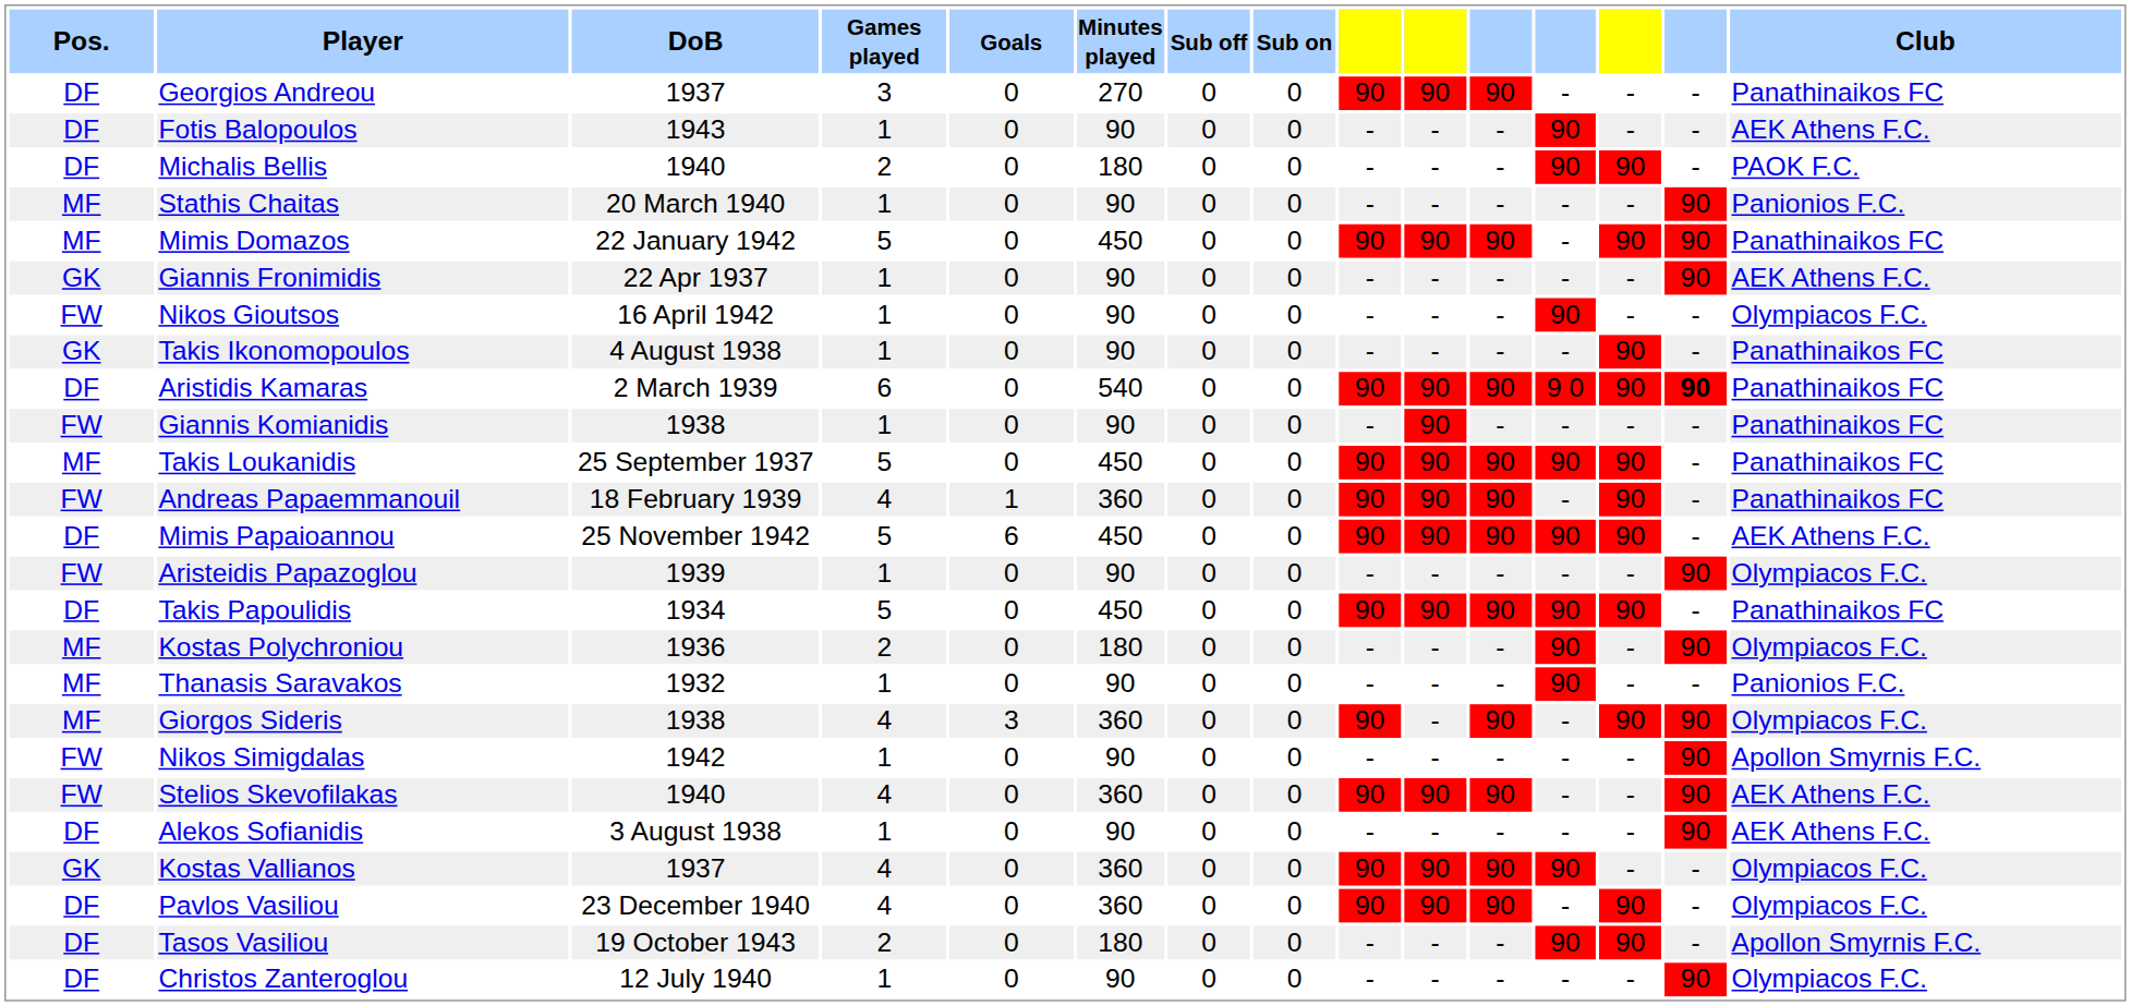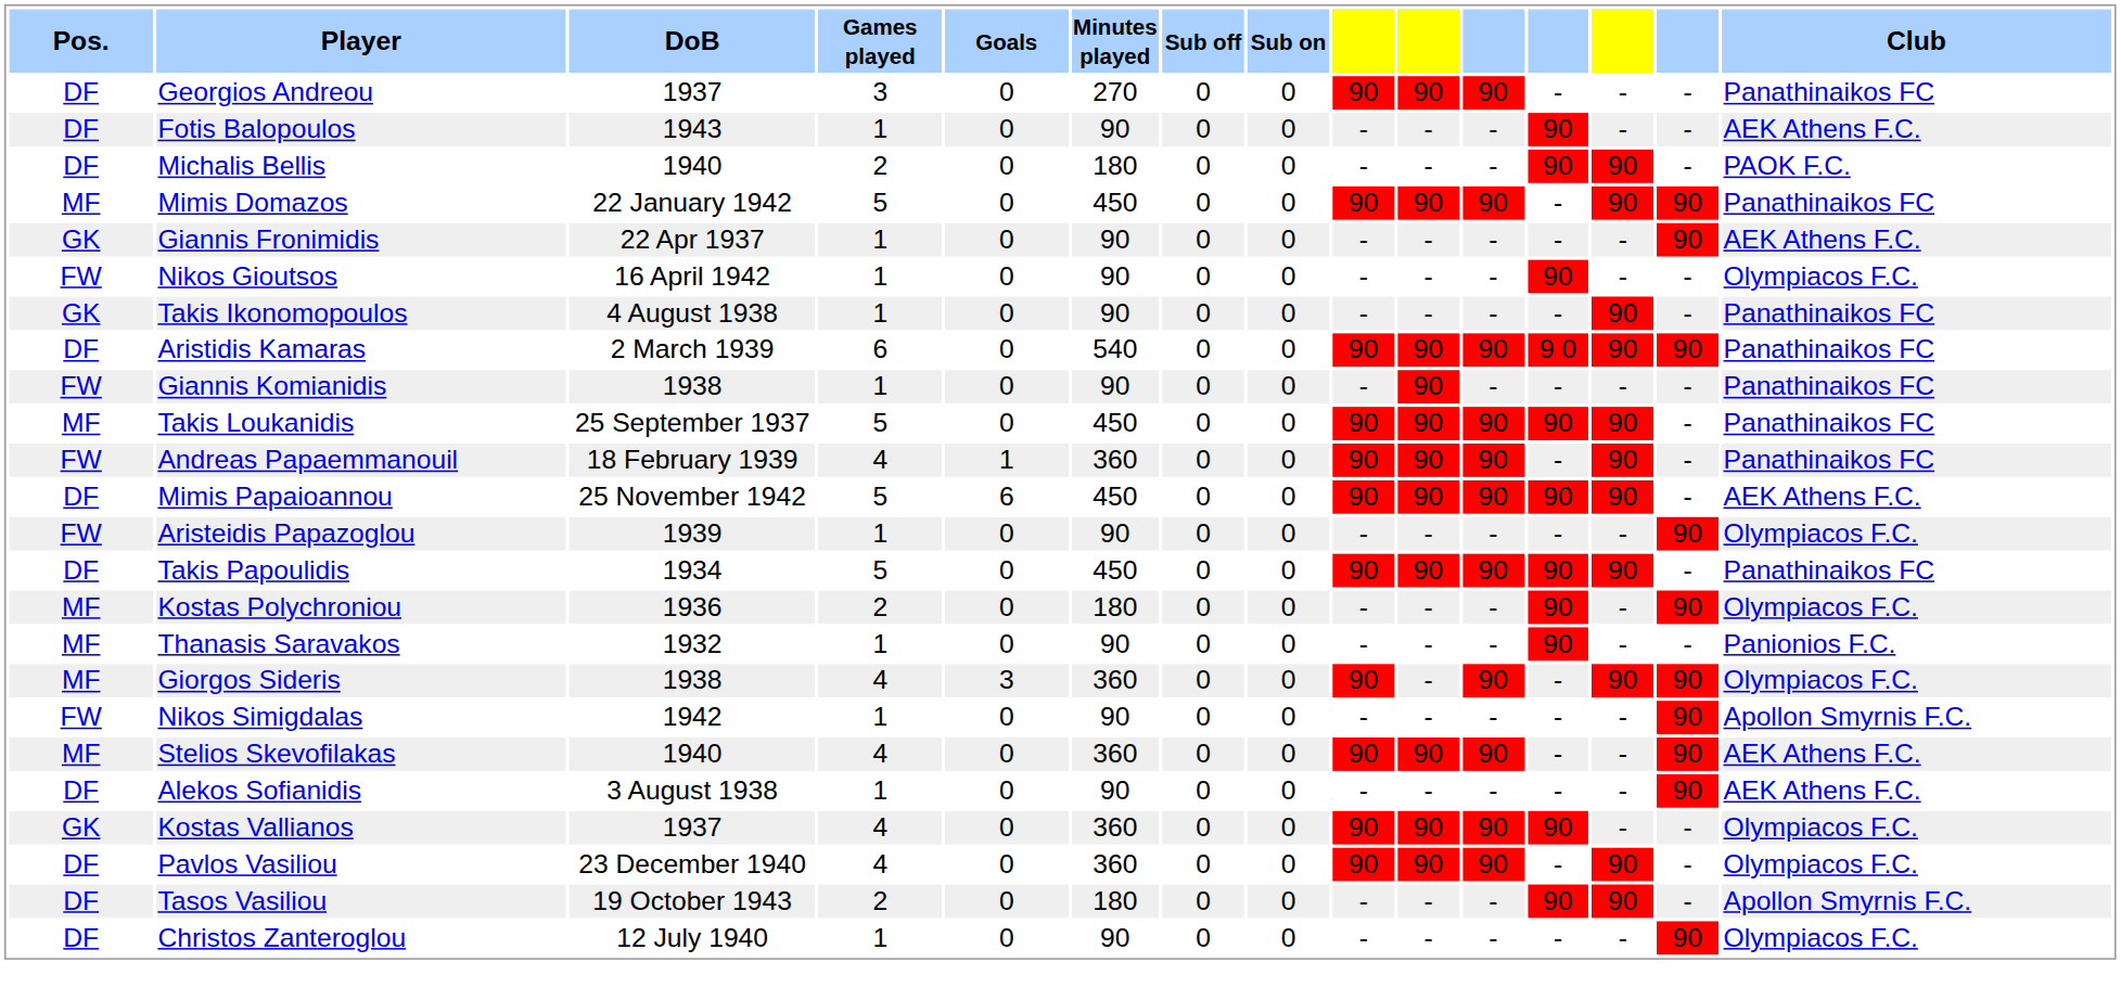 <table border="0" width="100%" style="border: 1px solid #999; background-color:#FFFFFF; text-align:center">
 <tr align="center" bgcolor="#AAD0FF">
 <th width=7%>Pos.</th>
 <th width=20%>Player</th>
 <th width=12%>DoB</th>
 <th width=6%><small>Games<br>played</small></th>
 <th width=6%><small>Goals</small></th>
 <th width=4%><small>Minutes<br>played</small></th>
 <th width=4%><small>Sub off</small></th>
 <th width=4%><small>Sub on</small></th>
 <th width=3% bgcolor=yellow></th>
 <th width=3% bgcolor=yellow></th>
 <th width=3%></th>
 <th width=3%></th>
 <th width=3% bgcolor=yellow></th>
 <th width=3%></th>
 <th width=27%>Club</th>
 </tr>
 <tr>
 <td><a href='#'>DF</a></td>
 <td align="left"><a href='#'>Georgios Andreou</a></td>
 <td>1937</td>
 <td>3</td>
 <td>0</td>
 <td>270</td>
 <td>0</td>
 <td>0</td>
 <td bgcolor=red>90</td>
 <td bgcolor=red>90</td>
 <td bgcolor=red>90</td>
 <td>-</td>
 <td>-</td>
 <td>-</td>
 <td align="left"> <a href='#'>Panathinaikos FC</a></td>
 </tr>
 <tr bgcolor="#EFEFEF">
 <td><a href='#'>DF</a></td>
 <td align="left"><a href='#'>Fotis Balopoulos</a></td>
 <td>1943</td>
 <td>1</td>
 <td>0</td>
 <td>90</td>
 <td>0</td>
 <td>0</td>
 <td>-</td>
 <td>-</td>
 <td>-</td>
 <td bgcolor=red>90</td>
 <td>-</td>
 <td>-</td>
 <td align="left"> <a href='#'>AEK Athens F.C.</a></td>
 </tr>
 <tr>
 <td><a href='#'>DF</a></td>
 <td align="left"><a href='#'>Michalis Bellis</a></td>
 <td>1940</td>
 <td>2</td>
 <td>0</td>
 <td>180</td>
 <td>0</td>
 <td>0</td>
 <td>-</td>
 <td>-</td>
 <td>-</td>
 <td bgcolor=red>90</td>
 <td bgcolor=red>90</td>
 <td>-</td>
 <td align="left"> <a href='#'>PAOK F.C.</a></td>
-</tr>
-<tr bgcolor="#EFEFEF">
-<td><a href='#'>MF</a></td>
-<td align="left"><a href='#'>Stathis Chaitas</a></td>
-<td>20 March 1940</td>
-<td>1</td>
-<td>0</td>
-<td>90</td>
-<td>0</td>
-<td>0</td>
-<td>-</td>
-<td>-</td>
-<td>-</td>
-<td>-</td>
-<td>-</td>
-<td bgcolor=red>90</td>
-<td align="left"> <a href='#'>Panionios F.C.</a></td>
 </tr>
 <tr>
 <td><a href='#'>MF</a></td>
 <td align="left"><a href='#'>Mimis Domazos</a></td>
 <td>22 January 1942</td>
 <td>5</td>
 <td>0</td>
 <td>450</td>
 <td>0</td>
 <td>0</td>
 <td bgcolor=red>90</td>
 <td bgcolor=red>90</td>
 <td bgcolor=red>90</td>
 <td>-</td>
 <td bgcolor=red>90</td>
 <td bgcolor=red>90</td>
 <td align="left"> <a href='#'>Panathinaikos FC</a></td>
 </tr>
 <tr bgcolor="#EFEFEF">
 <td><a href='#'>GK</a></td>
 <td align="left"><a href='#'>Giannis Fronimidis</a></td>
 <td>22 Apr 1937</td>
 <td>1</td>
 <td>0</td>
 <td>90</td>
 <td>0</td>
 <td>0</td>
 <td>-</td>
 <td>-</td>
 <td>-</td>
 <td>-</td>
 <td>-</td>
 <td bgcolor=red>90</td>
 <td align="left"> <a href='#'>AEK Athens F.C.</a></td>
 </tr>
 <tr>
 <td><a href='#'>FW</a></td>
 <td align="left"><a href='#'>Nikos Gioutsos</a></td>
 <td>16 April 1942</td>
 <td>1</td>
 <td>0</td>
 <td>90</td>
 <td>0</td>
 <td>0</td>
 <td>-</td>
 <td>-</td>
 <td>-</td>
 <td bgcolor=red>90</td>
 <td>-</td>
 <td>-</td>
 <td align="left"> <a href='#'>Olympiacos F.C.</a></td>
 </tr>
 <tr bgcolor="#EFEFEF">
 <td><a href='#'>GK</a></td>
 <td align="left"><a href='#'>Takis Ikonomopoulos</a></td>
 <td>4 August 1938</td>
 <td>1</td>
 <td>0</td>
 <td>90</td>
 <td>0</td>
 <td>0</td>
 <td>-</td>
 <td>-</td>
 <td>-</td>
 <td>-</td>
 <td bgcolor=red>90</td>
 <td>-</td>
 <td align="left"> <a href='#'>Panathinaikos FC</a></td>
 </tr>
 <tr>
 <td><a href='#'>DF</a></td>
 <td align="left"><a href='#'>Aristidis Kamaras</a></td>
 <td>2 March 1939</td>
 <td>6</td>
 <td>0</td>
 <td>540</td>
 <td>0</td>
 <td>0</td>
 <td bgcolor=red>90</td>
 <td bgcolor=red>90</td>
 <td bgcolor=red>90</td>
 <td bgcolor=red>9 0</td>
 <td bgcolor=red>90</td>
-<td bgcolor=red><strong>90</strong></td>
+<td bgcolor=red>90</td>
 <td align="left"> <a href='#'>Panathinaikos FC</a></td>
 </tr>
 <tr bgcolor="#EFEFEF">
 <td><a href='#'>FW</a></td>
 <td align="left"><a href='#'>Giannis Komianidis</a></td>
 <td>1938</td>
 <td>1</td>
 <td>0</td>
 <td>90</td>
 <td>0</td>
 <td>0</td>
 <td>-</td>
 <td bgcolor=red>90</td>
 <td>-</td>
 <td>-</td>
 <td>-</td>
 <td>-</td>
 <td align="left"> <a href='#'>Panathinaikos FC</a></td>
 </tr>
 <tr>
 <td><a href='#'>MF</a></td>
 <td align="left"><a href='#'>Takis Loukanidis</a></td>
 <td>25 September 1937</td>
 <td>5</td>
 <td>0</td>
 <td>450</td>
 <td>0</td>
 <td>0</td>
 <td bgcolor=red>90</td>
 <td bgcolor=red>90</td>
 <td bgcolor=red>90</td>
 <td bgcolor=red>90</td>
 <td bgcolor=red>90</td>
 <td>-</td>
 <td align="left"> <a href='#'>Panathinaikos FC</a></td>
 </tr>
 <tr bgcolor="#EFEFEF">
 <td><a href='#'>FW</a></td>
 <td align="left"><a href='#'>Andreas Papaemmanouil</a></td>
 <td>18 February 1939</td>
 <td>4</td>
 <td>1</td>
 <td>360</td>
 <td>0</td>
 <td>0</td>
 <td bgcolor=red>90</td>
 <td bgcolor=red>90</td>
 <td bgcolor=red>90</td>
 <td>-</td>
 <td bgcolor=red>90</td>
 <td>-</td>
 <td align="left"> <a href='#'>Panathinaikos FC</a></td>
 </tr>
 <tr>
 <td><a href='#'>DF</a></td>
 <td align="left"><a href='#'>Mimis Papaioannou</a></td>
 <td>25 November 1942</td>
 <td>5</td>
 <td>6</td>
 <td>450</td>
 <td>0</td>
 <td>0</td>
 <td bgcolor=red>90</td>
 <td bgcolor=red>90</td>
 <td bgcolor=red>90</td>
 <td bgcolor=red>90</td>
 <td bgcolor=red>90</td>
 <td>-</td>
 <td align="left"> <a href='#'>AEK Athens F.C.</a></td>
 </tr>
 <tr bgcolor="#EFEFEF">
 <td><a href='#'>FW</a></td>
 <td align="left"><a href='#'>Aristeidis Papazoglou</a></td>
 <td>1939</td>
 <td>1</td>
 <td>0</td>
 <td>90</td>
 <td>0</td>
 <td>0</td>
 <td>-</td>
 <td>-</td>
 <td>-</td>
 <td>-</td>
 <td>-</td>
 <td bgcolor=red>90</td>
 <td align="left"> <a href='#'>Olympiacos F.C.</a></td>
 </tr>
 <tr>
 <td><a href='#'>DF</a></td>
 <td align="left"><a href='#'>Takis Papoulidis</a></td>
 <td>1934</td>
 <td>5</td>
 <td>0</td>
 <td>450</td>
 <td>0</td>
 <td>0</td>
 <td bgcolor=red>90</td>
 <td bgcolor=red>90</td>
 <td bgcolor=red>90</td>
 <td bgcolor=red>90</td>
 <td bgcolor=red>90</td>
 <td>-</td>
 <td align="left"> <a href='#'>Panathinaikos FC</a></td>
 </tr>
 <tr bgcolor="#EFEFEF">
 <td><a href='#'>MF</a></td>
 <td align="left"><a href='#'>Kostas Polychroniou</a></td>
 <td>1936</td>
 <td>2</td>
 <td>0</td>
 <td>180</td>
 <td>0</td>
 <td>0</td>
 <td>-</td>
 <td>-</td>
 <td>-</td>
 <td bgcolor=red>90</td>
 <td>-</td>
 <td bgcolor=red>90</td>
 <td align="left"> <a href='#'>Olympiacos F.C.</a></td>
 </tr>
 <tr>
 <td><a href='#'>MF</a></td>
 <td align="left"><a href='#'>Thanasis Saravakos</a></td>
 <td>1932</td>
 <td>1</td>
 <td>0</td>
 <td>90</td>
 <td>0</td>
 <td>0</td>
 <td>-</td>
 <td>-</td>
 <td>-</td>
 <td bgcolor=red>90</td>
 <td>-</td>
 <td>-</td>
 <td align="left"> <a href='#'>Panionios F.C.</a></td>
 </tr>
 <tr bgcolor="#EFEFEF">
 <td><a href='#'>MF</a></td>
 <td align="left"><a href='#'>Giorgos Sideris</a></td>
 <td>1938</td>
 <td>4</td>
 <td>3</td>
 <td>360</td>
 <td>0</td>
 <td>0</td>
 <td bgcolor=red>90</td>
 <td>-</td>
 <td bgcolor=red>90</td>
 <td>-</td>
 <td bgcolor=red>90</td>
 <td bgcolor=red>90</td>
 <td align="left"> <a href='#'>Olympiacos F.C.</a></td>
 </tr>
 <tr>
 <td><a href='#'>FW</a></td>
 <td align="left"><a href='#'>Nikos Simigdalas</a></td>
 <td>1942</td>
 <td>1</td>
 <td>0</td>
 <td>90</td>
 <td>0</td>
 <td>0</td>
 <td>-</td>
 <td>-</td>
 <td>-</td>
 <td>-</td>
 <td>-</td>
 <td bgcolor=red>90</td>
 <td align="left"> <a href='#'>Apollon Smyrnis F.C.</a></td>
 </tr>
 <tr bgcolor="#EFEFEF">
-<td><a href='#'>FW</a></td>
+<td><a href='#'>MF</a></td>
 <td align="left"><a href='#'>Stelios Skevofilakas</a></td>
 <td>1940</td>
 <td>4</td>
 <td>0</td>
 <td>360</td>
 <td>0</td>
 <td>0</td>
 <td bgcolor=red>90</td>
 <td bgcolor=red>90</td>
 <td bgcolor=red>90</td>
 <td>-</td>
 <td>-</td>
 <td bgcolor=red>90</td>
 <td align="left"> <a href='#'>AEK Athens F.C.</a></td>
 </tr>
 <tr>
 <td><a href='#'>DF</a></td>
 <td align="left"><a href='#'>Alekos Sofianidis</a></td>
 <td>3 August 1938</td>
 <td>1</td>
 <td>0</td>
 <td>90</td>
 <td>0</td>
 <td>0</td>
 <td>-</td>
 <td>-</td>
 <td>-</td>
 <td>-</td>
 <td>-</td>
 <td bgcolor=red>90</td>
 <td align="left"> <a href='#'>AEK Athens F.C.</a></td>
 </tr>
 <tr bgcolor="#EFEFEF">
 <td><a href='#'>GK</a></td>
 <td align="left"><a href='#'>Kostas Vallianos</a></td>
 <td>1937</td>
 <td>4</td>
 <td>0</td>
 <td>360</td>
 <td>0</td>
 <td>0</td>
 <td bgcolor=red>90</td>
 <td bgcolor=red>90</td>
 <td bgcolor=red>90</td>
 <td bgcolor=red>90</td>
 <td>-</td>
 <td>-</td>
 <td align="left"> <a href='#'>Olympiacos F.C.</a></td>
 </tr>
 <tr>
 <td><a href='#'>DF</a></td>
 <td align="left"><a href='#'>Pavlos Vasiliou</a></td>
 <td>23 December 1940</td>
 <td>4</td>
 <td>0</td>
 <td>360</td>
 <td>0</td>
 <td>0</td>
 <td bgcolor=red>90</td>
 <td bgcolor=red>90</td>
 <td bgcolor=red>90</td>
 <td>-</td>
 <td bgcolor=red>90</td>
 <td>-</td>
 <td align="left"> <a href='#'>Olympiacos F.C.</a></td>
 </tr>
 <tr bgcolor="#EFEFEF">
 <td><a href='#'>DF</a></td>
 <td align="left"><a href='#'>Tasos Vasiliou</a></td>
 <td>19 October 1943</td>
 <td>2</td>
 <td>0</td>
 <td>180</td>
 <td>0</td>
 <td>0</td>
 <td>-</td>
 <td>-</td>
 <td>-</td>
 <td bgcolor=red>90</td>
 <td bgcolor=red>90</td>
 <td>-</td>
 <td align="left"> <a href='#'>Apollon Smyrnis F.C.</a></td>
 </tr>
 <tr>
 <td><a href='#'>DF</a></td>
 <td align="left"><a href='#'>Christos Zanteroglou</a></td>
 <td>12 July 1940</td>
 <td>1</td>
 <td>0</td>
 <td>90</td>
 <td>0</td>
 <td>0</td>
 <td>-</td>
 <td>-</td>
 <td>-</td>
 <td>-</td>
 <td>-</td>
 <td bgcolor=red>90</td>
 <td align="left"> <a href='#'>Olympiacos F.C.</a></td>
 </tr>
 </table>
